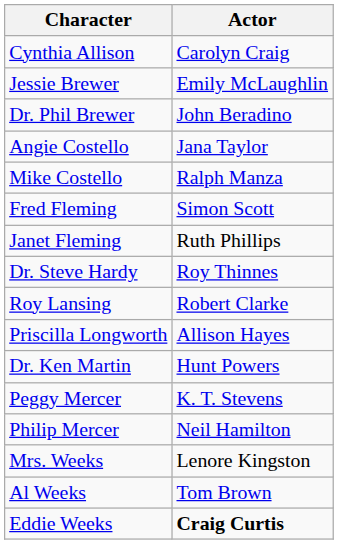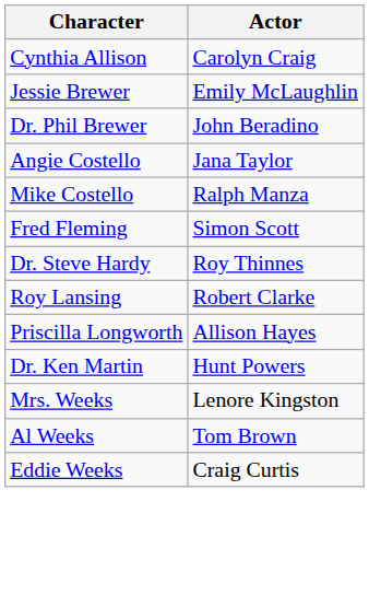 <table class="wikitable">
 <tr>
 <th>Character</th>
 <th>Actor</th>
 </tr>
 <tr>
 <td><a href='#'>Cynthia Allison</a></td>
 <td><a href='#'>Carolyn Craig</a></td>
 </tr>
 <tr>
 <td><a href='#'>Jessie Brewer</a></td>
 <td><a href='#'>Emily McLaughlin</a></td>
 </tr>
 <tr>
 <td><a href='#'>Dr. Phil Brewer</a></td>
 <td><a href='#'>John Beradino</a></td>
 </tr>
 <tr>
 <td><a href='#'>Angie Costello</a></td>
 <td><a href='#'>Jana Taylor</a></td>
 </tr>
 <tr>
 <td><a href='#'>Mike Costello</a></td>
 <td><a href='#'>Ralph Manza</a></td>
 </tr>
 <tr>
 <td><a href='#'>Fred Fleming</a></td>
 <td><a href='#'>Simon Scott</a></td>
 </tr>
 <tr>
-<td><a href='#'>Janet Fleming</a></td>
-<td>Ruth Phillips</td>
-</tr>
-<tr>
 <td><a href='#'>Dr. Steve Hardy</a></td>
 <td><a href='#'>Roy Thinnes</a></td>
 </tr>
 <tr>
 <td><a href='#'>Roy Lansing</a></td>
 <td><a href='#'>Robert Clarke</a></td>
 </tr>
 <tr>
 <td><a href='#'>Priscilla Longworth</a></td>
 <td><a href='#'>Allison Hayes</a></td>
 </tr>
 <tr>
 <td><a href='#'>Dr. Ken Martin</a></td>
 <td><a href='#'>Hunt Powers</a></td>
 </tr>
 <tr>
-<td><a href='#'>Peggy Mercer</a></td>
-<td><a href='#'>K. T. Stevens</a></td>
-</tr>
-<tr>
-<td><a href='#'>Philip Mercer</a></td>
-<td><a href='#'>Neil Hamilton</a></td>
-</tr>
-<tr>
 <td><a href='#'>Mrs. Weeks</a></td>
 <td>Lenore Kingston</td>
 </tr>
 <tr>
 <td><a href='#'>Al Weeks</a></td>
 <td><a href='#'>Tom Brown</a></td>
 </tr>
 <tr>
 <td><a href='#'>Eddie Weeks</a></td>
-<td><strong>Craig Curtis</strong></td>
+<td>Craig Curtis</td>
 </tr>
 </table>
